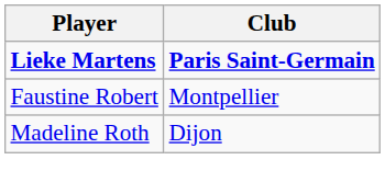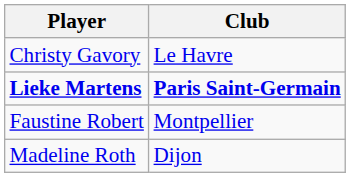 <table class="wikitable">
 <tr>
 <th>Player</th>
 <th>Club</th>
+</tr>
+<tr>
+<td> <a href='#'>Christy Gavory</a></td>
+<td><a href='#'>Le Havre</a></td>
 </tr>
 <tr>
 <td> <strong><a href='#'>Lieke Martens</a></strong></td>
 <td><strong><a href='#'>Paris Saint-Germain</a></strong></td>
 </tr>
 <tr>
 <td> <a href='#'>Faustine Robert</a></td>
 <td><a href='#'>Montpellier</a></td>
 </tr>
 <tr>
 <td> <a href='#'>Madeline Roth</a></td>
 <td><a href='#'>Dijon</a></td>
 </tr>
 </table>
